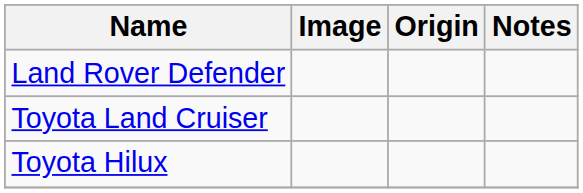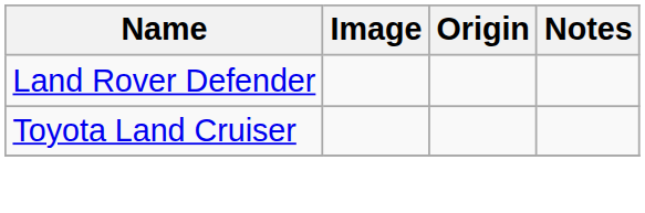 <table class="wikitable">
 <tr>
 <th>Name</th>
 <th>Image</th>
 <th>Origin</th>
 <th>Notes</th>
 </tr>
 <tr>
 <td><a href='#'>Land Rover Defender</a></td>
 <td></td>
 <td></td>
 <td></td>
 </tr>
 <tr>
 <td><a href='#'>Toyota Land Cruiser</a></td>
 <td></td>
 <td></td>
 <td></td>
 </tr>
 <tr>
-<td><a href='#'>Toyota Hilux</a></td>
-<td></td>
-<td></td>
-<td></td>
-</tr>
-<tr>
 </tr>
 </table>
